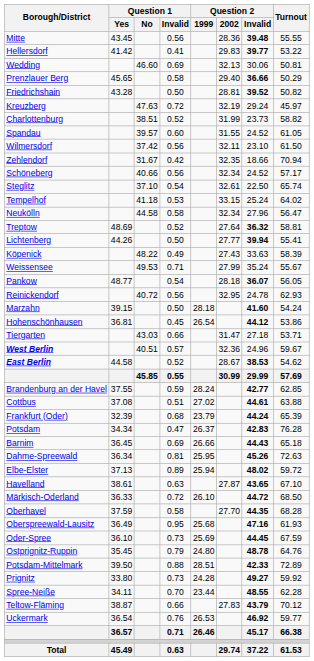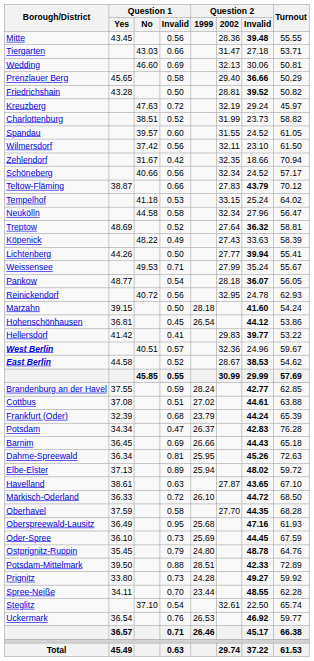 <table class="wikitable sortable" style="text-align:center; font-size:85%">
 <tr>
 <th rowspan=2>Borough/District</th>
 <th colspan=3>Question 1</th>
 <th colspan=3>Question 2</th>
 <th rowspan=2>Turnout</th>
 </tr>
 <tr>
 <th>Yes</th>
 <th>No</th>
 <th>Invalid</th>
 <th>1999</th>
 <th>2002</th>
 <th>Invalid</th>
 </tr>
 <tr>
 <td align=left><a href='#'>Mitte</a></td>
 <td>43.45</td>
 <td></td>
 <td>0.56</td>
 <td></td>
 <td>28.36</td>
 <td><strong>39.48</strong></td>
 <td>55.55</td>
 </tr>
 <tr>
-<td align=left><a href='#'>Hellersdorf</a></td>
-<td>41.42</td>
+<td align=left><a href='#'>Tiergarten</a></td>
 <td></td>
-<td>0.41</td>
+<td>43.03</td>
+<td>0.66</td>
 <td></td>
-<td>29.83</td>
-<td><strong>39.77</strong></td>
-<td>53.22</td>
+<td>31.47</td>
+<td>27.18</td>
+<td>53.71</td>
 </tr>
 <tr>
 <td align=left><a href='#'>Wedding</a></td>
 <td></td>
 <td>46.60</td>
 <td>0.69</td>
 <td></td>
 <td>32.13</td>
 <td>30.06</td>
 <td>50.81</td>
 </tr>
 <tr>
 <td align=left><a href='#'>Prenzlauer Berg</a></td>
 <td>45.65</td>
 <td></td>
 <td>0.58</td>
 <td></td>
 <td>29.40</td>
 <td><strong>36.66</strong></td>
 <td>50.29</td>
 </tr>
 <tr>
 <td align=left><a href='#'>Friedrichshain</a></td>
 <td>43.28</td>
 <td></td>
 <td>0.50</td>
 <td></td>
 <td>28.81</td>
 <td><strong>39.52</strong></td>
 <td>50.82</td>
 </tr>
 <tr>
 <td align=left><a href='#'>Kreuzberg</a></td>
 <td></td>
 <td>47.63</td>
 <td>0.72</td>
 <td></td>
 <td>32.19</td>
 <td>29.24</td>
 <td>45.97</td>
 </tr>
 <tr>
 <td align=left><a href='#'>Charlottenburg</a></td>
 <td></td>
 <td>38.51</td>
 <td>0.52</td>
 <td></td>
 <td>31.99</td>
 <td>23.73</td>
 <td>58.82</td>
 </tr>
 <tr>
 <td align=left><a href='#'>Spandau</a></td>
 <td></td>
 <td>39.57</td>
 <td>0.60</td>
 <td></td>
 <td>31.55</td>
 <td>24.52</td>
 <td>61.05</td>
 </tr>
 <tr>
 <td align=left><a href='#'>Wilmersdorf</a></td>
 <td></td>
 <td>37.42</td>
 <td>0.56</td>
 <td></td>
 <td>32.11</td>
 <td>23.10</td>
 <td>61.50</td>
 </tr>
 <tr>
 <td align=left><a href='#'>Zehlendorf</a></td>
 <td></td>
 <td>31.67</td>
 <td>0.42</td>
 <td></td>
 <td>32.35</td>
 <td>18.66</td>
 <td>70.94</td>
 </tr>
 <tr>
 <td align=left><a href='#'>Schöneberg</a></td>
 <td></td>
 <td>40.66</td>
 <td>0.56</td>
 <td></td>
 <td>32.34</td>
 <td>24.52</td>
 <td>57.17</td>
 </tr>
 <tr>
-<td align=left><a href='#'>Steglitz</a></td>
+<td align=left><a href='#'>Teltow-Fläming</a></td>
+<td>38.87</td>
 <td></td>
-<td>37.10</td>
-<td>0.54</td>
+<td>0.66</td>
 <td></td>
-<td>32.61</td>
-<td>22.50</td>
-<td>65.74</td>
+<td>27.83</td>
+<td><strong>43.79</strong></td>
+<td>70.12</td>
 </tr>
 <tr>
 <td align=left><a href='#'>Tempelhof</a></td>
 <td></td>
 <td>41.18</td>
 <td>0.53</td>
 <td></td>
 <td>33.15</td>
 <td>25.24</td>
 <td>64.02</td>
 </tr>
 <tr>
 <td align=left><a href='#'>Neukölln</a></td>
 <td></td>
 <td>44.58</td>
 <td>0.58</td>
 <td></td>
 <td>32.34</td>
 <td>27.96</td>
 <td>56.47</td>
 </tr>
 <tr>
 <td align=left><a href='#'>Treptow</a></td>
 <td>48.69</td>
 <td></td>
 <td>0.52</td>
 <td></td>
 <td>27.64</td>
 <td><strong>36.32</strong></td>
 <td>58.81</td>
 </tr>
 <tr>
+<td align=left><a href='#'>Köpenick</a></td>
+<td></td>
+<td>48.22</td>
+<td>0.49</td>
+<td></td>
+<td>27.43</td>
+<td>33.63</td>
+<td>58.39</td>
+</tr>
+<tr>
 <td align=left><a href='#'>Lichtenberg</a></td>
 <td>44.26</td>
 <td></td>
 <td>0.50</td>
 <td></td>
 <td>27.77</td>
 <td><strong>39.94</strong></td>
 <td>55.41</td>
-</tr>
-<tr>
-<td align=left><a href='#'>Köpenick</a></td>
-<td></td>
-<td>48.22</td>
-<td>0.49</td>
-<td></td>
-<td>27.43</td>
-<td>33.63</td>
-<td>58.39</td>
 </tr>
 <tr>
 <td align=left><a href='#'>Weissensee</a></td>
 <td></td>
 <td>49.53</td>
 <td>0.71</td>
 <td></td>
 <td>27.99</td>
 <td>35.24</td>
 <td>55.67</td>
 </tr>
 <tr>
 <td align=left><a href='#'>Pankow</a></td>
 <td>48.77</td>
 <td></td>
 <td>0.54</td>
 <td></td>
 <td>28.18</td>
 <td><strong>36.07</strong></td>
 <td>56.05</td>
 </tr>
 <tr>
 <td align=left><a href='#'>Reinickendorf</a></td>
 <td></td>
 <td>40.72</td>
 <td>0.56</td>
 <td></td>
 <td>32.95</td>
 <td>24.78</td>
 <td>62.93</td>
 </tr>
 <tr>
 <td align=left><a href='#'>Marzahn</a></td>
 <td>39.15</td>
 <td></td>
 <td>0.50</td>
 <td>28.18</td>
 <td></td>
 <td><strong>41.60</strong></td>
 <td>54.24</td>
 </tr>
 <tr>
 <td align=left><a href='#'>Hohenschönhausen</a></td>
 <td>36.81</td>
 <td></td>
 <td>0.45</td>
 <td>26.54</td>
 <td></td>
 <td><strong>44.12</strong></td>
 <td>53.86</td>
 </tr>
 <tr>
-<td align=left><a href='#'>Tiergarten</a></td>
+<td align=left><a href='#'>Hellersdorf</a></td>
+<td>41.42</td>
 <td></td>
-<td>43.03</td>
-<td>0.66</td>
+<td>0.41</td>
 <td></td>
-<td>31.47</td>
-<td>27.18</td>
-<td>53.71</td>
+<td>29.83</td>
+<td><strong>39.77</strong></td>
+<td>53.22</td>
 </tr>
 <tr>
 <td align=left><strong><em><a href='#'>West Berlin</a></em></strong></td>
 <td></td>
 <td>40.51</td>
 <td>0.57</td>
 <td></td>
 <td>32.36</td>
 <td>24.96</td>
 <td>59.67</td>
 </tr>
 <tr>
 <td align=left><strong><em><a href='#'>East Berlin</a></em></strong></td>
 <td>44.58</td>
 <td></td>
 <td>0.52</td>
 <td></td>
 <td>28.67</td>
 <td><strong>38.53</strong></td>
 <td>54.62</td>
 </tr>
 <tr>
 <th></th>
 <th></th>
 <th>45.85</th>
 <th>0.55</th>
 <th></th>
 <th>30.99</th>
 <th>29.99</th>
 <th>57.69</th>
 </tr>
 <tr>
 <td align=left><a href='#'>Brandenburg an der Havel</a></td>
 <td>37.55</td>
 <td></td>
 <td>0.59</td>
 <td>28.24</td>
 <td></td>
 <td><strong>42.77</strong></td>
 <td>62.85</td>
 </tr>
 <tr>
 <td align=left><a href='#'>Cottbus</a></td>
 <td>37.08</td>
 <td></td>
 <td>0.51</td>
 <td>27.02</td>
 <td></td>
 <td><strong>44.61</strong></td>
 <td>63.88</td>
 </tr>
 <tr>
 <td align=left><a href='#'>Frankfurt (Oder)</a></td>
 <td>32.39</td>
 <td></td>
 <td>0.68</td>
 <td>23.79</td>
 <td></td>
 <td><strong>44.24</strong></td>
 <td>65.39</td>
 </tr>
 <tr>
 <td align=left><a href='#'>Potsdam</a></td>
 <td>34.34</td>
 <td></td>
 <td>0.47</td>
 <td>26.37</td>
 <td></td>
 <td><strong>42.83</strong></td>
 <td>76.28</td>
 </tr>
 <tr>
 <td align=left><a href='#'>Barnim</a></td>
 <td>36.45</td>
 <td></td>
 <td>0.69</td>
 <td>26.66</td>
 <td></td>
 <td><strong>44.43</strong></td>
 <td>65.18</td>
 </tr>
 <tr>
 <td align=left><a href='#'>Dahme-Spreewald</a></td>
 <td>36.34</td>
 <td></td>
 <td>0.81</td>
 <td>25.95</td>
 <td></td>
 <td><strong>45.26</strong></td>
 <td>72.63</td>
 </tr>
 <tr>
 <td align=left><a href='#'>Elbe-Elster</a></td>
 <td>37.13</td>
 <td></td>
 <td>0.89</td>
 <td>25.94</td>
 <td></td>
 <td><strong>48.02</strong></td>
 <td>59.72</td>
 </tr>
 <tr>
 <td align=left><a href='#'>Havelland</a></td>
 <td>38.61</td>
 <td></td>
 <td>0.63</td>
 <td></td>
 <td>27.87</td>
 <td><strong>43.65</strong></td>
 <td>67.10</td>
 </tr>
 <tr>
 <td align=left><a href='#'>Märkisch-Oderland</a></td>
 <td>36.33</td>
 <td></td>
 <td>0.72</td>
 <td>26.10</td>
 <td></td>
 <td><strong>44.72</strong></td>
 <td>68.50</td>
 </tr>
 <tr>
 <td align=left><a href='#'>Oberhavel</a></td>
 <td>37.59</td>
 <td></td>
 <td>0.58</td>
 <td></td>
 <td>27.70</td>
 <td><strong>44.35</strong></td>
 <td>68.28</td>
 </tr>
 <tr>
 <td align=left><a href='#'>Oberspreewald-Lausitz</a></td>
 <td>36.49</td>
 <td></td>
 <td>0.95</td>
 <td>25.68</td>
 <td></td>
 <td><strong>47.16</strong></td>
 <td>61.93</td>
 </tr>
 <tr>
 <td align=left><a href='#'>Oder-Spree</a></td>
 <td>36.10</td>
 <td></td>
 <td>0.73</td>
 <td>25.69</td>
 <td></td>
 <td><strong>44.45</strong></td>
 <td>67.59</td>
 </tr>
 <tr>
 <td align=left><a href='#'>Ostprignitz-Ruppin</a></td>
 <td>35.45</td>
 <td></td>
 <td>0.79</td>
 <td>24.80</td>
 <td></td>
 <td><strong>48.78</strong></td>
 <td>64.76</td>
 </tr>
 <tr>
 <td align=left><a href='#'>Potsdam-Mittelmark</a></td>
 <td>39.50</td>
 <td></td>
 <td>0.88</td>
 <td>28.51</td>
 <td></td>
 <td><strong>42.33</strong></td>
 <td>72.89</td>
 </tr>
 <tr>
 <td align=left><a href='#'>Prignitz</a></td>
 <td>33.80</td>
 <td></td>
 <td>0.73</td>
 <td>24.28</td>
 <td></td>
 <td><strong>49.27</strong></td>
 <td>59.92</td>
 </tr>
 <tr>
 <td align=left><a href='#'>Spree-Neiße</a></td>
 <td>34.11</td>
 <td></td>
 <td>0.70</td>
 <td>23.44</td>
 <td></td>
 <td><strong>48.55</strong></td>
 <td>62.28</td>
 </tr>
 <tr>
-<td align=left><a href='#'>Teltow-Fläming</a></td>
-<td>38.87</td>
+<td align=left><a href='#'>Steglitz</a></td>
 <td></td>
-<td>0.66</td>
+<td>37.10</td>
+<td>0.54</td>
 <td></td>
-<td>27.83</td>
-<td><strong>43.79</strong></td>
-<td>70.12</td>
+<td>32.61</td>
+<td>22.50</td>
+<td>65.74</td>
 </tr>
 <tr>
 <td align=left><a href='#'>Uckermark</a></td>
 <td>36.54</td>
 <td></td>
 <td>0.76</td>
 <td>26.53</td>
 <td></td>
 <td><strong>46.92</strong></td>
 <td>59.77</td>
 </tr>
 <tr>
 <th></th>
 <th>36.57</th>
 <th></th>
 <th>0.71</th>
 <th>26.46</th>
 <th></th>
 <th>45.17</th>
 <th>66.38</th>
 </tr>
 <tr>
 <td colspan=8 bgcolor=lightgrey></td>
 </tr>
 <tr>
 <th>Total</th>
 <th>45.49</th>
 <th></th>
 <th>0.63</th>
 <th></th>
 <th>29.74</th>
 <th>37.22</th>
 <th>61.53</th>
 </tr>
 </table>
